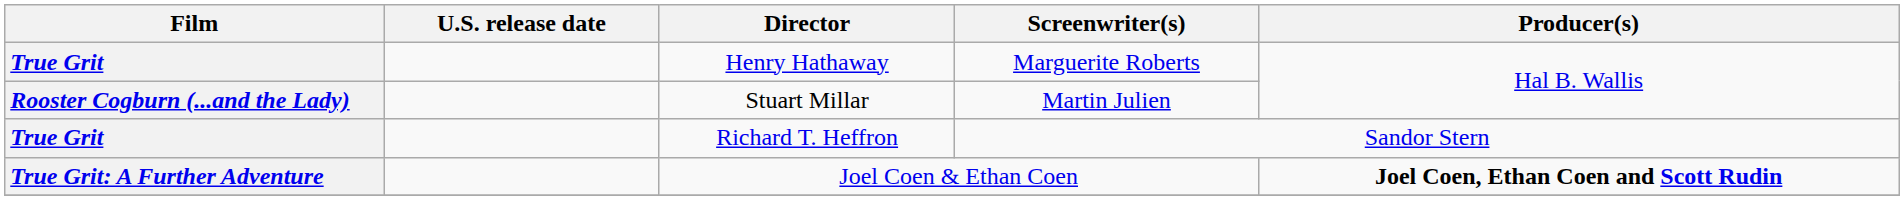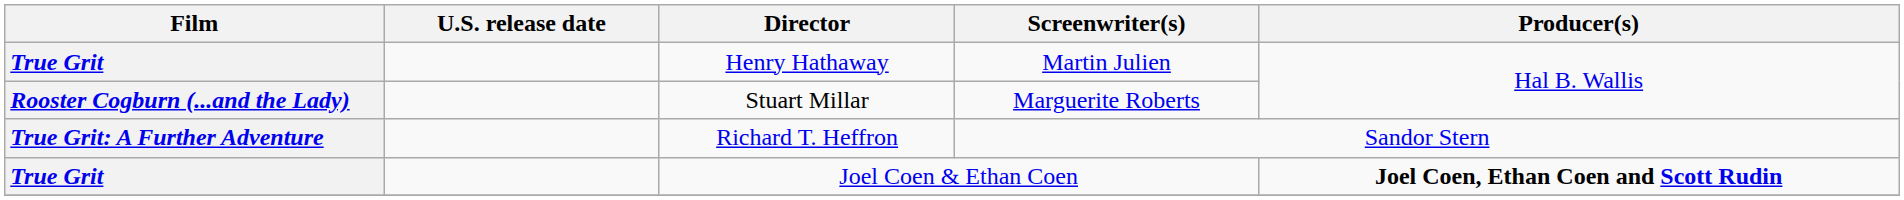 <table class="wikitable plainrowheaders" style="text-align:center" width=100%>
 <tr>
 <th scope="col" style="width:20%;">Film</th>
 <th scope="col">U.S. release date</th>
 <th scope="col">Director</th>
 <th scope="col">Screenwriter(s)</th>
 <th scope="col">Producer(s)</th>
 </tr>
 <tr>
 <th scope="row" style="text-align:left"><em><a href='#'>True Grit</a></em></th>
 <td></td>
 <td><a href='#'>Henry Hathaway</a></td>
-<td><a href='#'>Marguerite Roberts</a></td>
+<td><a href='#'>Martin Julien</a></td>
 <td rowspan="2"><a href='#'>Hal B. Wallis</a></td>
 </tr>
 <tr>
 <th scope="row" style="text-align:left"><em><a href='#'>Rooster Cogburn (...and the Lady)</a></em></th>
 <td></td>
 <td>Stuart Millar</td>
-<td><a href='#'>Martin Julien</a></td>
+<td><a href='#'>Marguerite Roberts</a></td>
 </tr>
 <tr>
-<th scope="row" style="text-align:left"><em><a href='#'>True Grit</a></em></th>
+<th scope="row" style="text-align:left"><em><a href='#'>True Grit: A Further Adventure</a></em></th>
 <td></td>
 <td><a href='#'>Richard T. Heffron</a></td>
 <td colspan="2"><a href='#'>Sandor Stern</a></td>
 </tr>
 <tr>
-<th scope="row" style="text-align:left"><em><a href='#'>True Grit: A Further Adventure</a></em></th>
+<th scope="row" style="text-align:left"><em><a href='#'>True Grit</a></em></th>
 <td></td>
 <td colspan="2"><a href='#'>Joel Coen & Ethan Coen</a></td>
 <td><strong>Joel Coen, Ethan Coen and <a href='#'>Scott Rudin</a></strong></td>
 </tr>
 <tr>
 </tr>
 </table>
